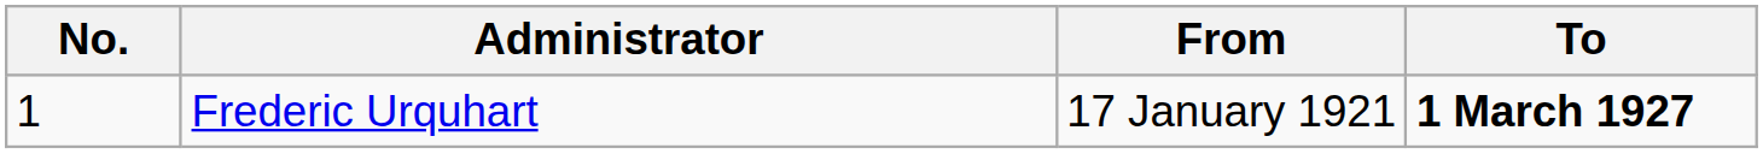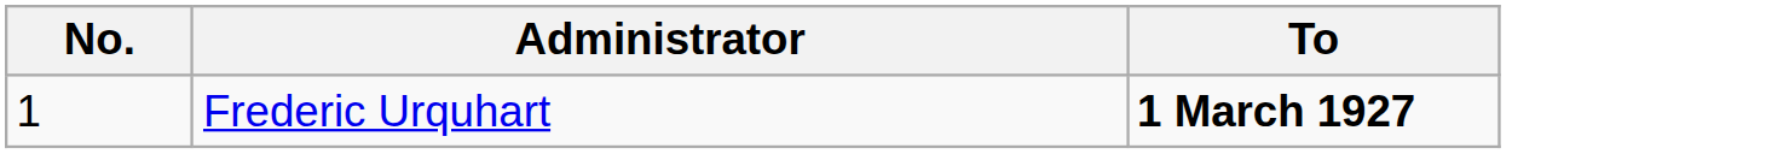 <table class="wikitable">
 <tr>
 <th width="10%">No.</th>
 <th width="50%">Administrator</th>
-<th width="20%">From</th>
 <th width="20%">To</th>
 </tr>
 <tr>
 <td>1</td>
 <td><a href='#'>Frederic Urquhart</a></td>
-<td>17 January 1921</td>
 <td><strong>1 March 1927</strong></td>
 </tr>
 </table>
